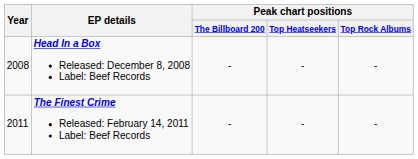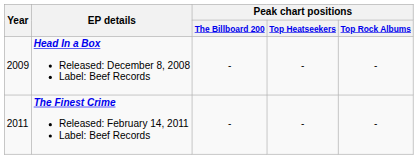 <table class="wikitable">
 <tr>
 <th rowspan=2>Year</th>
 <th rowspan=2>EP details</th>
 <th colspan=3>Peak chart positions</th>
 </tr>
 <tr>
 <th style="width:em"><small><a href='#'>The Billboard 200</a></small></th>
 <th style="width:em"><small><a href='#'>Top Heatseekers</a></small></th>
 <th style="width:em"><small><a href='#'>Top Rock Albums</a></small></th>
 </tr>
 <tr>
-<td>2008</td>
+<td>2009</td>
 <td><strong><em><a href='#'>Head In a Box</a></em></strong><br><ul><li>Released: December 8, 2008</li><li>Label: Beef Records</li></ul></td>
 <td style="text-align:center;">-</td>
 <td style="text-align:center;">-</td>
 <td style="text-align:center;">-</td>
 </tr>
 <tr>
 <td>2011</td>
 <td><strong><em><a href='#'>The Finest Crime</a></em></strong><br><ul><li>Released: February 14, 2011</li><li>Label: Beef Records</li></ul></td>
 <td style="text-align:center;">-</td>
 <td style="text-align:center;">-</td>
 <td style="text-align:center;">-</td>
 </tr>
 </table>
